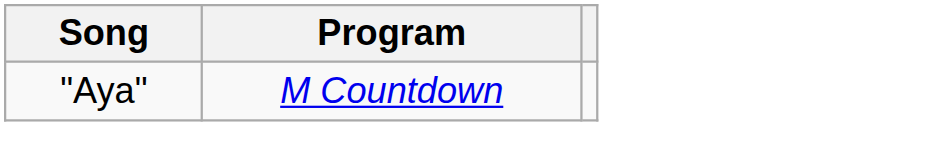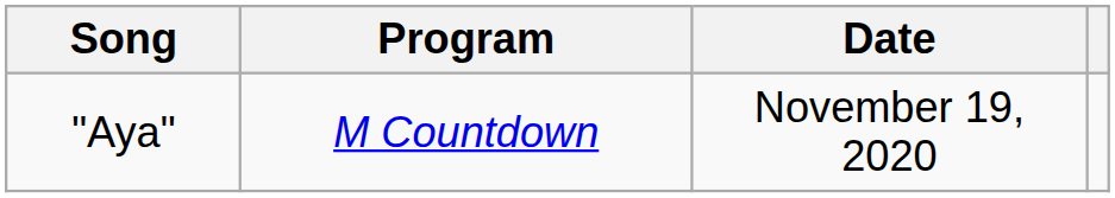 <table class="wikitable" style="text-align:center">
 <tr>
 <th width="80">Song</th>
 <th width="160">Program</th>
+<th width="140">Date</th>
 <th></th>
 </tr>
 <tr>
 <td>"Aya"</td>
 <td><em><a href='#'>M Countdown</a></em></td>
+<td>November 19, 2020</td>
 <td></td>
 </tr>
 </table>
